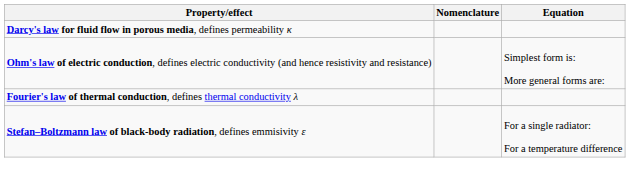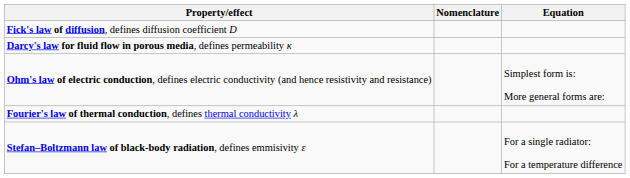 <table class="wikitable">
 <tr>
 <th scope="col">Property/effect</th>
 <th scope="col">Nomenclature</th>
 <th scope="col">Equation</th>
+</tr>
+<tr>
+<td><strong><a href='#'>Fick's law</a> of <a href='#'>diffusion</a></strong>, defines diffusion coefficient <em>D</em></td>
+<td></td>
+<td></td>
 </tr>
 <tr>
 <td><strong><a href='#'>Darcy's law</a> for fluid flow in porous media</strong>, defines permeability <em>κ</em></td>
 <td></td>
 <td></td>
 </tr>
 <tr>
 <td><strong><a href='#'>Ohm's law</a> of electric conduction</strong>, defines electric conductivity (and hence resistivity and resistance)</td>
 <td></td>
 <td><br>Simplest form is:<br><br>More general forms are:<br></td>
 </tr>
 <tr>
 <td><strong><a href='#'>Fourier's law</a> of thermal conduction</strong>, defines <a href='#'>thermal conductivity</a> <em>λ</em></td>
 <td></td>
 <td></td>
 </tr>
 <tr>
 <td><strong><a href='#'>Stefan–Boltzmann law</a> of black-body radiation</strong>, defines emmisivity <em>ε</em></td>
 <td></td>
 <td><br>For a single radiator:<br><br>For a temperature difference</td>
 </tr>
 </table>
